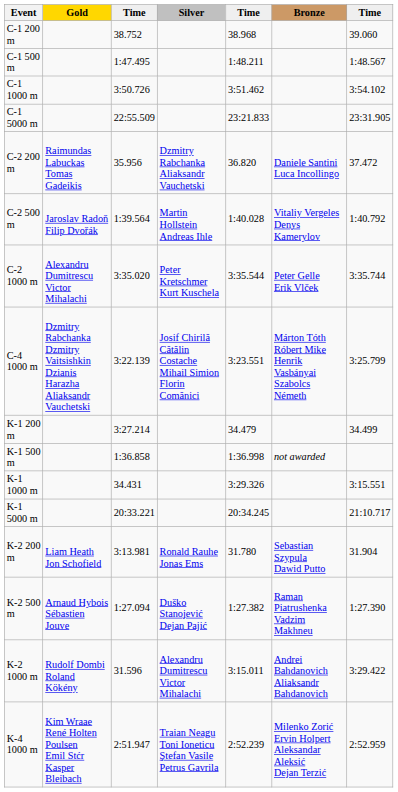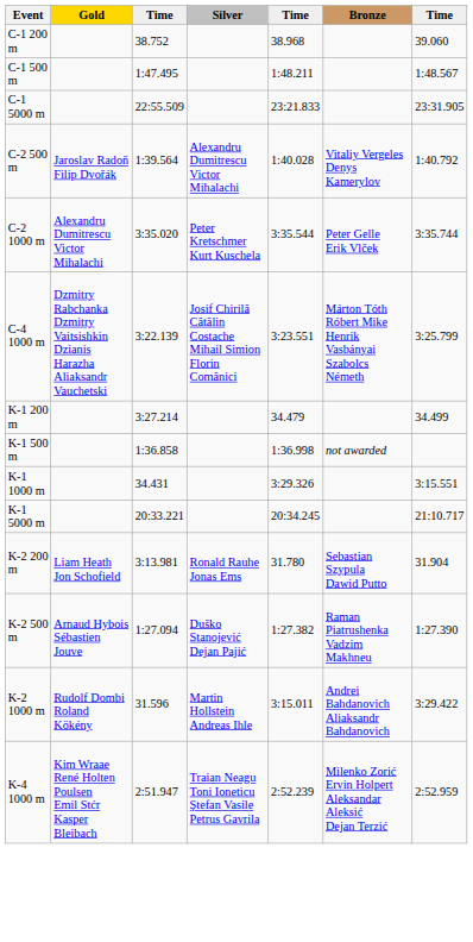 <table class="wikitable">
 <tr>
 <th>Event</th>
 <td align=center bgcolor="gold"><strong>Gold</strong></td>
 <td align=center bgcolor="EFEFEF"><strong>Time</strong></td>
 <td align=center bgcolor="silver"><strong>Silver</strong></td>
 <td align=center bgcolor="EFEFEF"><strong>Time</strong></td>
 <td align=center bgcolor="CC9966"><strong>Bronze</strong></td>
 <td align=center bgcolor="EFEFEF"><strong>Time</strong></td>
 </tr>
 <tr>
 <td>C-1 200 m</td>
 <td></td>
 <td>38.752</td>
 <td></td>
 <td>38.968</td>
 <td></td>
 <td>39.060</td>
 </tr>
 <tr>
 <td>C-1 500 m</td>
 <td></td>
 <td>1:47.495</td>
 <td></td>
 <td>1:48.211</td>
 <td></td>
 <td>1:48.567</td>
 </tr>
 <tr>
-<td>C-1 1000 m</td>
-<td></td>
-<td>3:50.726</td>
-<td></td>
-<td>3:51.462</td>
-<td></td>
-<td>3:54.102</td>
-</tr>
-<tr>
 <td>C-1 5000 m</td>
 <td></td>
 <td>22:55.509</td>
 <td></td>
 <td>23:21.833</td>
 <td></td>
 <td>23:31.905</td>
 </tr>
 <tr>
-<td>C-2 200 m</td>
-<td><br><a href='#'>Raimundas Labuckas</a><br><a href='#'>Tomas Gadeikis</a></td>
-<td>35.956</td>
-<td><br><a href='#'>Dzmitry Rabchanka</a><br><a href='#'>Aliaksandr Vauchetski</a></td>
-<td>36.820</td>
-<td><br><a href='#'>Daniele Santini</a><br><a href='#'>Luca Incollingo</a></td>
-<td>37.472</td>
-</tr>
-<tr>
 <td>C-2 500 m</td>
 <td><br><a href='#'>Jaroslav Radoň</a><br><a href='#'>Filip Dvořák</a></td>
 <td>1:39.564</td>
-<td><br><a href='#'>Martin Hollstein</a><br><a href='#'>Andreas Ihle</a></td>
+<td><br><a href='#'>Alexandru Dumitrescu</a><br><a href='#'>Victor Mihalachi</a></td>
 <td>1:40.028</td>
 <td><br><a href='#'>Vitaliy Vergeles</a><br><a href='#'>Denys Kamerylov</a></td>
 <td>1:40.792</td>
 </tr>
 <tr>
 <td>C-2 1000 m</td>
 <td><br><a href='#'>Alexandru Dumitrescu</a><br><a href='#'>Victor Mihalachi</a></td>
 <td>3:35.020</td>
 <td><br><a href='#'>Peter Kretschmer</a><br><a href='#'>Kurt Kuschela</a></td>
 <td>3:35.544</td>
 <td><br><a href='#'>Peter Gelle</a><br><a href='#'>Erik Vlček</a></td>
 <td>3:35.744</td>
 </tr>
 <tr>
 <td>C-4 1000 m</td>
 <td><br><a href='#'>Dzmitry Rabchanka</a><br><a href='#'>Dzmitry Vaitsishkin</a><br><a href='#'>Dzianis Harazha</a><br><a href='#'>Aliaksandr Vauchetski</a></td>
 <td>3:22.139</td>
 <td><br><a href='#'>Josif Chirilă</a><br><a href='#'>Cătălin Costache</a><br><a href='#'>Mihail Simion</a><br><a href='#'>Florin Comănici</a></td>
 <td>3:23.551</td>
 <td><br><a href='#'>Márton Tóth</a><br><a href='#'>Róbert Mike</a><br><a href='#'>Henrik Vasbányai</a><br><a href='#'>Szabolcs Németh</a></td>
 <td>3:25.799</td>
 </tr>
 <tr>
 <td>K-1 200 m</td>
 <td></td>
 <td>3:27.214</td>
 <td></td>
 <td>34.479</td>
 <td></td>
 <td>34.499</td>
 </tr>
 <tr>
 <td>K-1 500 m</td>
 <td></td>
 <td>1:36.858</td>
 <td><br></td>
 <td>1:36.998</td>
 <td><em>not awarded</em></td>
 <td></td>
 </tr>
 <tr>
 <td>K-1 1000 m</td>
 <td></td>
 <td>34.431</td>
 <td></td>
 <td>3:29.326</td>
 <td></td>
 <td>3:15.551</td>
 </tr>
 <tr>
 <td>K-1 5000 m</td>
 <td></td>
 <td>20:33.221</td>
 <td></td>
 <td>20:34.245</td>
 <td></td>
 <td>21:10.717</td>
 </tr>
 <tr>
 <td>K-2 200 m</td>
 <td><br><a href='#'>Liam Heath</a><br><a href='#'>Jon Schofield</a></td>
 <td>3:13.981</td>
 <td><br><a href='#'>Ronald Rauhe</a><br><a href='#'>Jonas Ems</a></td>
 <td>31.780</td>
 <td><br><a href='#'>Sebastian Szypula</a><br><a href='#'>Dawid Putto</a></td>
 <td>31.904</td>
 </tr>
 <tr>
 <td>K-2 500 m</td>
 <td><br><a href='#'>Arnaud Hybois</a><br><a href='#'>Sébastien Jouve</a></td>
 <td>1:27.094</td>
 <td><br><a href='#'>Duško Stanojević</a><br><a href='#'>Dejan Pajić</a></td>
 <td>1:27.382</td>
 <td><br><a href='#'>Raman Piatrushenka</a><br><a href='#'>Vadzim Makhneu</a></td>
 <td>1:27.390</td>
 </tr>
 <tr>
 <td>K-2 1000 m</td>
 <td><br><a href='#'>Rudolf Dombi</a><br><a href='#'>Roland Kökény</a></td>
 <td>31.596</td>
-<td><br><a href='#'>Alexandru Dumitrescu</a><br><a href='#'>Victor Mihalachi</a></td>
+<td><br><a href='#'>Martin Hollstein</a><br><a href='#'>Andreas Ihle</a></td>
 <td>3:15.011</td>
 <td><br><a href='#'>Andrei Bahdanovich</a><br><a href='#'>Aliaksandr Bahdanovich</a></td>
 <td>3:29.422</td>
 </tr>
 <tr>
 <td>K-4 1000 m</td>
 <td><br><a href='#'>Kim Wraae</a><br><a href='#'>René Holten Poulsen</a><br><a href='#'>Emil Stćr</a><br><a href='#'>Kasper Bleibach</a></td>
 <td>2:51.947</td>
 <td><br><a href='#'>Traian Neagu</a><br><a href='#'>Toni Ioneticu</a><br><a href='#'>Ştefan Vasile</a><br><a href='#'>Petrus Gavrila</a></td>
 <td>2:52.239</td>
 <td><br><a href='#'>Milenko Zorić</a><br><a href='#'>Ervin Holpert</a><br><a href='#'>Aleksandar Aleksić</a><br><a href='#'>Dejan Terzić</a></td>
 <td>2:52.959</td>
 </tr>
 </table>
